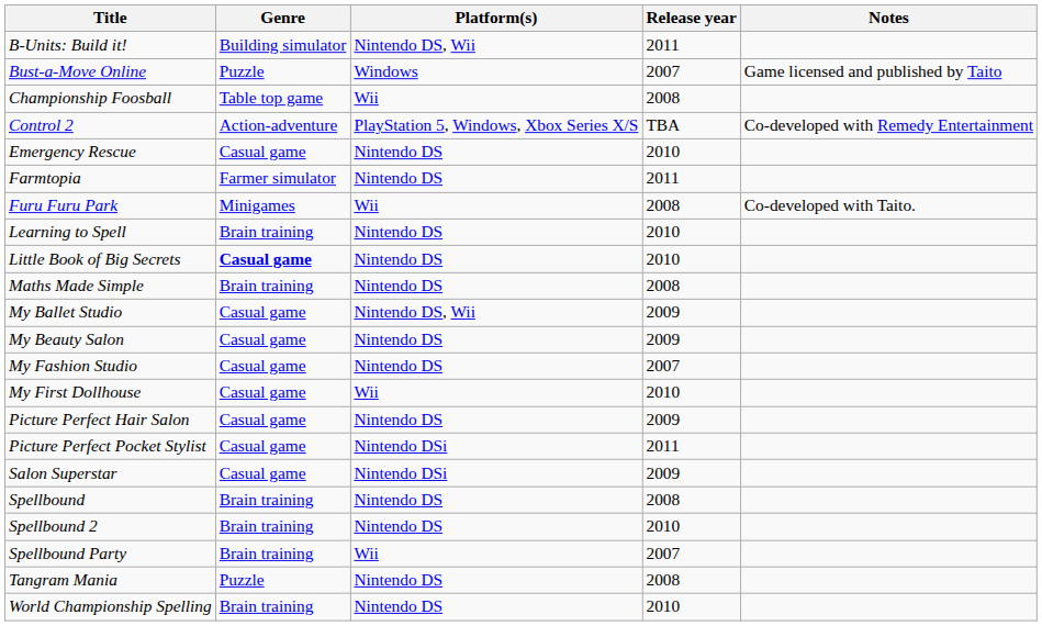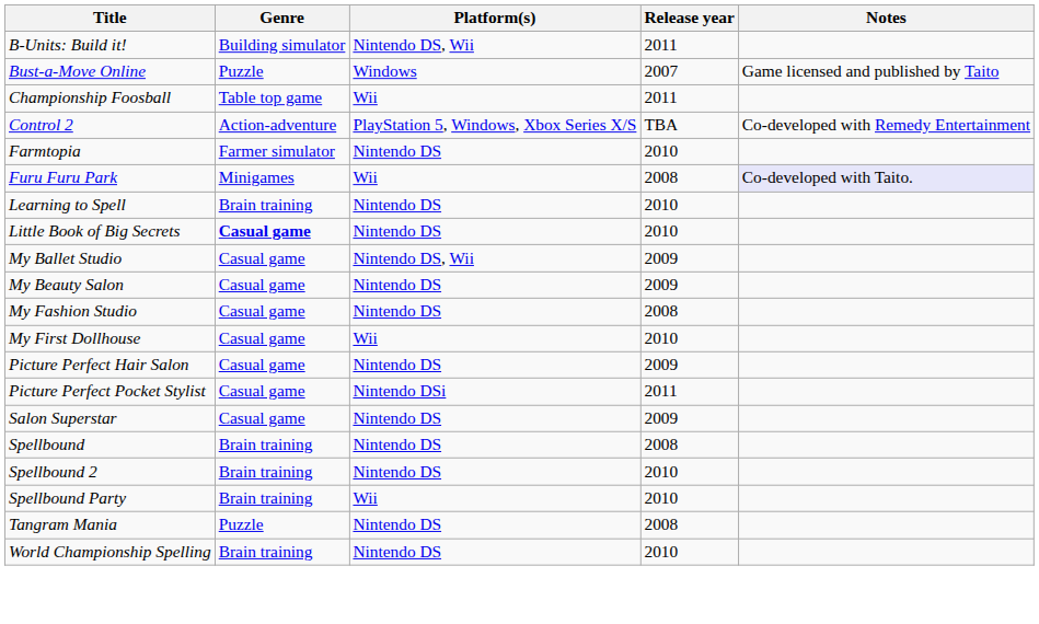 <table class="wikitable sortable" border="1">
 <tr>
 <th scope="col">Title</th>
 <th scope="col">Genre</th>
 <th scope="col">Platform(s)</th>
 <th scope="col">Release year</th>
 <th scope="col">Notes</th>
 </tr>
 <tr>
 <td><em>B-Units: Build it!</em></td>
 <td><a href='#'>Building simulator</a></td>
 <td><a href='#'>Nintendo DS</a>, <a href='#'>Wii</a></td>
 <td>2011</td>
 <td></td>
 </tr>
 <tr>
 <td><em><a href='#'>Bust-a-Move Online</a></em></td>
 <td><a href='#'>Puzzle</a></td>
 <td><a href='#'>Windows</a></td>
 <td>2007</td>
 <td>Game licensed and published by <a href='#'>Taito</a></td>
 </tr>
 <tr>
 <td><em>Championship Foosball</em></td>
 <td><a href='#'>Table top game</a></td>
 <td><a href='#'>Wii</a></td>
-<td>2008</td>
+<td>2011</td>
 <td></td>
 </tr>
 <tr>
 <td><em><a href='#'>Control 2</a></em></td>
 <td><a href='#'>Action-adventure</a></td>
 <td><a href='#'>PlayStation 5</a>, <a href='#'>Windows</a>, <a href='#'>Xbox Series X/S</a></td>
 <td>TBA</td>
 <td>Co-developed with <a href='#'>Remedy Entertainment</a></td>
 </tr>
 <tr>
-<td><em>Emergency Rescue</em></td>
-<td><a href='#'>Casual game</a></td>
-<td><a href='#'>Nintendo DS</a></td>
-<td>2010</td>
-<td></td>
-</tr>
-<tr>
 <td><em>Farmtopia</em></td>
 <td><a href='#'>Farmer simulator</a></td>
 <td><a href='#'>Nintendo DS</a></td>
-<td>2011</td>
+<td>2010</td>
 <td></td>
 </tr>
 <tr>
 <td><em><a href='#'>Furu Furu Park</a></em></td>
 <td><a href='#'>Minigames</a></td>
 <td><a href='#'>Wii</a></td>
 <td>2008</td>
-<td>Co-developed with Taito.</td>
+<td style="background: lavender;">Co-developed with Taito.</td>
 </tr>
 <tr>
 <td><em>Learning to Spell</em></td>
 <td><a href='#'>Brain training</a></td>
 <td><a href='#'>Nintendo DS</a></td>
 <td>2010</td>
 <td></td>
 </tr>
 <tr>
 <td><em>Little Book of Big Secrets</em></td>
 <td><strong><a href='#'>Casual game</a></strong></td>
 <td><a href='#'>Nintendo DS</a></td>
 <td>2010</td>
-<td></td>
-</tr>
-<tr>
-<td><em>Maths Made Simple</em></td>
-<td><a href='#'>Brain training</a></td>
-<td><a href='#'>Nintendo DS</a></td>
-<td>2008</td>
 <td></td>
 </tr>
 <tr>
 <td><em>My Ballet Studio</em></td>
 <td><a href='#'>Casual game</a></td>
 <td><a href='#'>Nintendo DS</a>, <a href='#'>Wii</a></td>
 <td>2009</td>
 <td></td>
 </tr>
 <tr>
 <td><em>My Beauty Salon</em></td>
 <td><a href='#'>Casual game</a></td>
 <td><a href='#'>Nintendo DS</a></td>
 <td>2009</td>
 <td></td>
 </tr>
 <tr>
 <td><em>My Fashion Studio</em></td>
 <td><a href='#'>Casual game</a></td>
 <td><a href='#'>Nintendo DS</a></td>
-<td>2007</td>
+<td>2008</td>
 <td></td>
 </tr>
 <tr>
 <td><em>My First Dollhouse</em></td>
 <td><a href='#'>Casual game</a></td>
 <td><a href='#'>Wii</a></td>
 <td>2010</td>
 <td></td>
 </tr>
 <tr>
 <td><em>Picture Perfect Hair Salon</em></td>
 <td><a href='#'>Casual game</a></td>
 <td><a href='#'>Nintendo DS</a></td>
 <td>2009</td>
 <td></td>
 </tr>
 <tr>
 <td><em>Picture Perfect Pocket Stylist</em></td>
 <td><a href='#'>Casual game</a></td>
 <td><a href='#'>Nintendo DSi</a></td>
 <td>2011</td>
 <td></td>
 </tr>
 <tr>
 <td><em>Salon Superstar</em></td>
 <td><a href='#'>Casual game</a></td>
-<td><a href='#'>Nintendo DSi</a></td>
+<td><a href='#'>Nintendo DS</a></td>
 <td>2009</td>
 <td></td>
 </tr>
 <tr>
 <td><em>Spellbound</em></td>
 <td><a href='#'>Brain training</a></td>
 <td><a href='#'>Nintendo DS</a></td>
 <td>2008</td>
 <td></td>
 </tr>
 <tr>
 <td><em>Spellbound 2</em></td>
 <td><a href='#'>Brain training</a></td>
 <td><a href='#'>Nintendo DS</a></td>
 <td>2010</td>
 <td></td>
 </tr>
 <tr>
 <td><em>Spellbound Party</em></td>
 <td><a href='#'>Brain training</a></td>
 <td><a href='#'>Wii</a></td>
-<td>2007</td>
+<td>2010</td>
 <td></td>
 </tr>
 <tr>
 <td><em>Tangram Mania</em></td>
 <td><a href='#'>Puzzle</a></td>
 <td><a href='#'>Nintendo DS</a></td>
 <td>2008</td>
 <td></td>
 </tr>
 <tr>
 <td><em>World Championship Spelling</em></td>
 <td><a href='#'>Brain training</a></td>
 <td><a href='#'>Nintendo DS</a></td>
 <td>2010</td>
 <td></td>
 </tr>
 </table>
